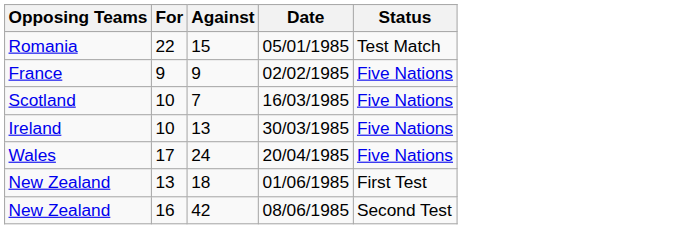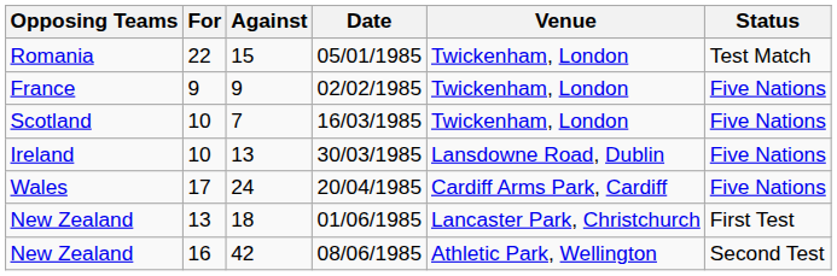 <table class="wikitable">
 <tr>
 <th>Opposing Teams</th>
 <th>For</th>
 <th>Against</th>
 <th>Date</th>
+<th>Venue</th>
 <th>Status</th>
 </tr>
 <tr>
 <td><a href='#'>Romania</a></td>
 <td>22</td>
 <td>15</td>
 <td>05/01/1985</td>
+<td><a href='#'>Twickenham</a>, <a href='#'>London</a></td>
 <td>Test Match</td>
 </tr>
 <tr>
 <td><a href='#'>France</a></td>
 <td>9</td>
 <td>9</td>
 <td>02/02/1985</td>
+<td><a href='#'>Twickenham</a>, <a href='#'>London</a></td>
 <td><a href='#'>Five Nations</a></td>
 </tr>
 <tr>
 <td><a href='#'>Scotland</a></td>
 <td>10</td>
 <td>7</td>
 <td>16/03/1985</td>
+<td><a href='#'>Twickenham</a>, <a href='#'>London</a></td>
 <td><a href='#'>Five Nations</a></td>
 </tr>
 <tr>
 <td><a href='#'>Ireland</a></td>
 <td>10</td>
 <td>13</td>
 <td>30/03/1985</td>
+<td><a href='#'>Lansdowne Road</a>, <a href='#'>Dublin</a></td>
 <td><a href='#'>Five Nations</a></td>
 </tr>
 <tr>
 <td><a href='#'>Wales</a></td>
 <td>17</td>
 <td>24</td>
 <td>20/04/1985</td>
+<td><a href='#'>Cardiff Arms Park</a>, <a href='#'>Cardiff</a></td>
 <td><a href='#'>Five Nations</a></td>
 </tr>
 <tr>
 <td><a href='#'>New Zealand</a></td>
 <td>13</td>
 <td>18</td>
 <td>01/06/1985</td>
+<td><a href='#'>Lancaster Park</a>, <a href='#'>Christchurch</a></td>
 <td>First Test</td>
 </tr>
 <tr>
 <td><a href='#'>New Zealand</a></td>
 <td>16</td>
 <td>42</td>
 <td>08/06/1985</td>
+<td><a href='#'>Athletic Park</a>, <a href='#'>Wellington</a></td>
 <td>Second Test</td>
 </tr>
 </table>
